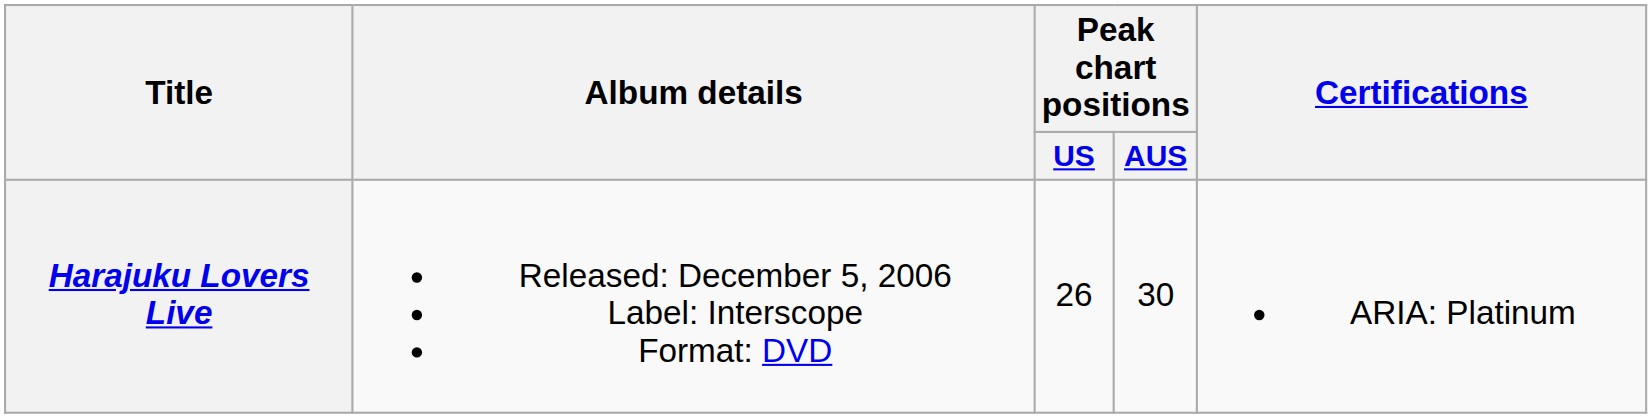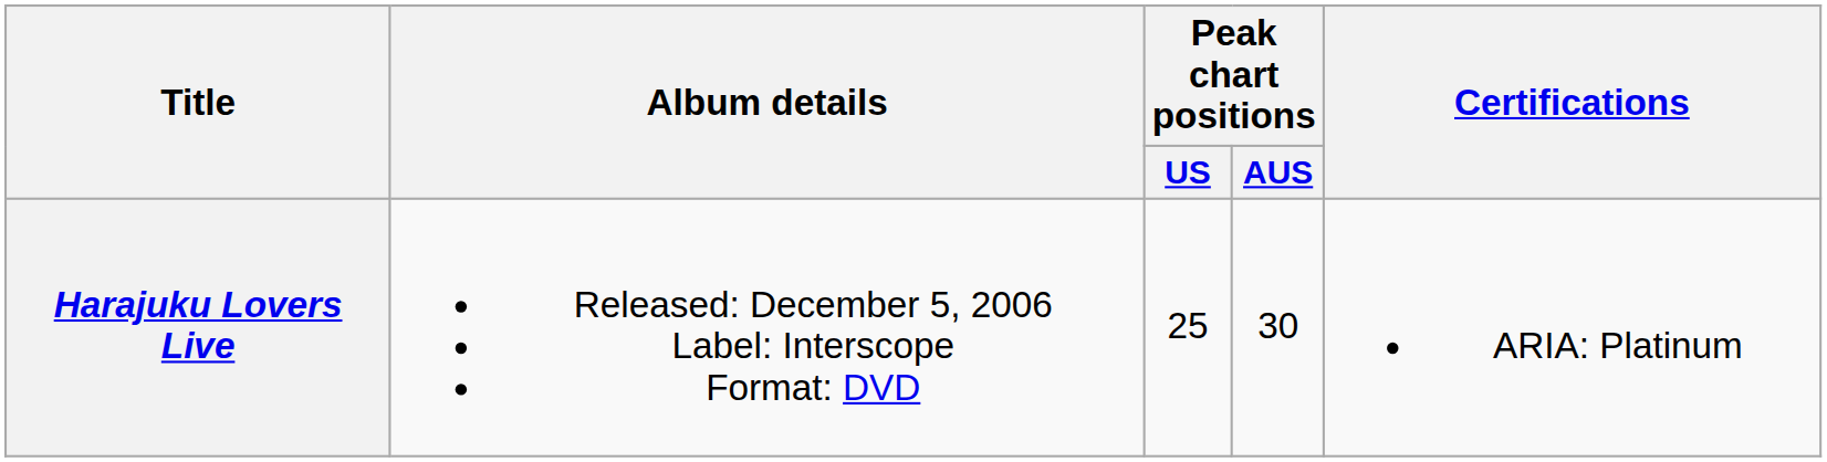 <table class="wikitable plainrowheaders" style="text-align:center;">
 <tr>
 <th scope="col" rowspan="2" style="width:10em;">Title</th>
 <th scope="col" rowspan="2" style="width:20em;">Album details</th>
 <th scope="col" colspan="2">Peak<br>chart<br>positions</th>
 <th scope="col" rowspan="2" style="width:13em;"><a href='#'>Certifications</a></th>
 </tr>
 <tr>
 <th scope="col" style="width:2em;font-size:90%;"><a href='#'>US</a><br></th>
 <th scope="col" style="width:2em;font-size:90%;"><a href='#'>AUS</a><br></th>
 </tr>
 <tr>
 <th scope="row"><em><a href='#'>Harajuku Lovers Live</a></em></th>
 <td><br><ul><li>Released: December 5, 2006</li><li>Label: Interscope</li><li>Format: <a href='#'>DVD</a></li></ul></td>
-<td>26</td>
+<td>25</td>
 <td>30</td>
 <td><br><ul><li>ARIA: Platinum</li></ul></td>
 </tr>
 </table>
